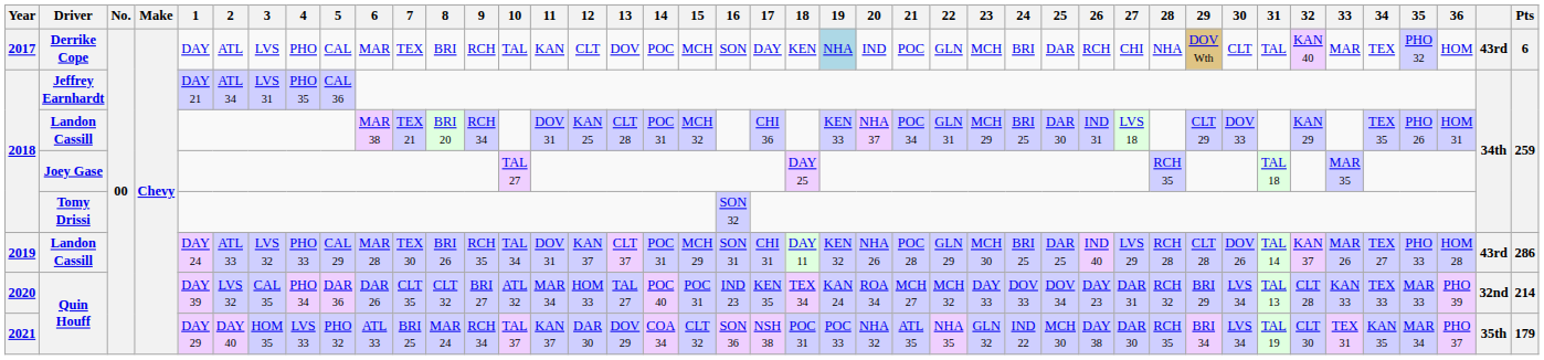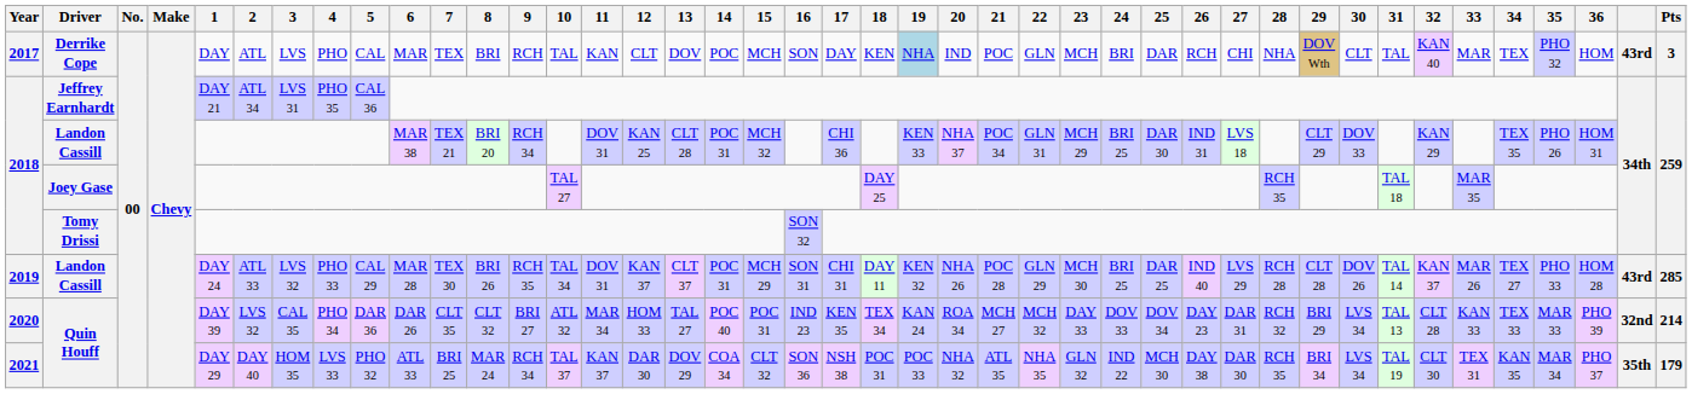 <table class="wikitable" style="text-align:center; font-size:75%">
 <tr>
 <th>Year</th>
 <th>Driver</th>
 <th>No.</th>
 <th>Make</th>
 <th>1</th>
 <th>2</th>
 <th>3</th>
 <th>4</th>
 <th>5</th>
 <th>6</th>
 <th>7</th>
 <th>8</th>
 <th>9</th>
 <th>10</th>
 <th>11</th>
 <th>12</th>
 <th>13</th>
 <th>14</th>
 <th>15</th>
 <th>16</th>
 <th>17</th>
 <th>18</th>
 <th>19</th>
 <th>20</th>
 <th>21</th>
 <th>22</th>
 <th>23</th>
 <th>24</th>
 <th>25</th>
 <th>26</th>
 <th>27</th>
 <th>28</th>
 <th>29</th>
 <th>30</th>
 <th>31</th>
 <th>32</th>
 <th>33</th>
 <th>34</th>
 <th>35</th>
 <th>36</th>
 <th></th>
 <th>Pts</th>
 </tr>
 <tr>
 <th><a href='#'>2017</a></th>
 <th><a href='#'>Derrike Cope</a></th>
 <th rowspan="8">00</th>
 <th rowspan="8"><a href='#'>Chevy</a></th>
 <td><a href='#'>DAY</a></td>
 <td><a href='#'>ATL</a></td>
 <td><a href='#'>LVS</a></td>
 <td><a href='#'>PHO</a></td>
 <td><a href='#'>CAL</a></td>
 <td><a href='#'>MAR</a></td>
 <td><a href='#'>TEX</a></td>
 <td><a href='#'>BRI</a></td>
 <td><a href='#'>RCH</a></td>
 <td><a href='#'>TAL</a></td>
 <td><a href='#'>KAN</a></td>
 <td><a href='#'>CLT</a></td>
 <td><a href='#'>DOV</a></td>
 <td><a href='#'>POC</a></td>
 <td><a href='#'>MCH</a></td>
 <td><a href='#'>SON</a></td>
 <td><a href='#'>DAY</a></td>
 <td><a href='#'>KEN</a></td>
 <td style="background: lightblue;"><a href='#'>NHA</a></td>
 <td><a href='#'>IND</a></td>
 <td><a href='#'>POC</a></td>
 <td><a href='#'>GLN</a></td>
 <td><a href='#'>MCH</a></td>
 <td><a href='#'>BRI</a></td>
 <td><a href='#'>DAR</a></td>
 <td><a href='#'>RCH</a></td>
 <td><a href='#'>CHI</a></td>
 <td><a href='#'>NHA</a></td>
 <td style="background:#DFC484;"><a href='#'>DOV</a> <br><small>Wth</small></td>
 <td><a href='#'>CLT</a></td>
 <td><a href='#'>TAL</a></td>
 <td style="background:#EFCFFF;"><a href='#'>KAN</a> <br><small>40</small></td>
 <td><a href='#'>MAR</a></td>
 <td><a href='#'>TEX</a></td>
 <td style="background:#CFCFFF;"><a href='#'>PHO</a> <br><small>32</small></td>
 <td><a href='#'>HOM</a></td>
 <th>43rd</th>
-<th>6</th>
+<th>3</th>
 </tr>
 <tr>
 <th rowspan="4"><a href='#'>2018</a></th>
 <th><a href='#'>Jeffrey Earnhardt</a></th>
 <td style="background:#CFCFFF;"><a href='#'>DAY</a> <br><small>21</small></td>
 <td style="background:#CFCFFF;"><a href='#'>ATL</a><br><small>34</small></td>
 <td style="background:#CFCFFF;"><a href='#'>LVS</a><br><small>31</small></td>
 <td style="background:#CFCFFF;"><a href='#'>PHO</a><br><small>35</small></td>
 <td style="background:#CFCFFF;"><a href='#'>CAL</a><br><small>36</small></td>
 <td colspan=31></td>
 <th rowspan="4">34th</th>
 <th rowspan="4">259</th>
 </tr>
 <tr>
 <th><a href='#'>Landon Cassill</a></th>
 <td colspan=5></td>
 <td style="background:#EFCFFF;"><a href='#'>MAR</a><br><small>38</small></td>
 <td style="background:#CFCFFF;"><a href='#'>TEX</a><br><small>21</small></td>
 <td style="background:#DFFFDF;"><a href='#'>BRI</a><br><small>20</small></td>
 <td style="background:#CFCFFF;"><a href='#'>RCH</a><br><small>34</small></td>
 <td></td>
 <td style="background:#CFCFFF;"><a href='#'>DOV</a><br><small>31</small></td>
 <td style="background:#CFCFFF;"><a href='#'>KAN</a><br><small>25</small></td>
 <td style="background:#CFCFFF;"><a href='#'>CLT</a><br><small>28</small></td>
 <td style="background:#CFCFFF;"><a href='#'>POC</a><br><small>31</small></td>
 <td style="background:#CFCFFF;"><a href='#'>MCH</a><br><small>32</small></td>
 <td></td>
 <td style="background:#CFCFFF;"><a href='#'>CHI</a><br><small>36</small></td>
 <td></td>
 <td style="background:#CFCFFF;"><a href='#'>KEN</a><br><small>33</small></td>
 <td style="background:#EFCFFF;"><a href='#'>NHA</a><br><small>37</small></td>
 <td style="background:#CFCFFF;"><a href='#'>POC</a><br><small>34</small></td>
 <td style="background:#CFCFFF;"><a href='#'>GLN</a><br><small>31</small></td>
 <td style="background:#CFCFFF;"><a href='#'>MCH</a><br><small>29</small></td>
 <td style="background:#CFCFFF;"><a href='#'>BRI</a><br><small>25</small></td>
 <td style="background:#CFCFFF;"><a href='#'>DAR</a><br><small>30</small></td>
 <td style="background:#CFCFFF;"><a href='#'>IND</a><br><small>31</small></td>
 <td style="background:#DFFFDF;"><a href='#'>LVS</a><br><small>18</small></td>
 <td></td>
 <td style="background:#CFCFFF;"><a href='#'>CLT</a><br><small>29</small></td>
 <td style="background:#CFCFFF;"><a href='#'>DOV</a><br><small>33</small></td>
 <td></td>
 <td style="background:#CFCFFF;"><a href='#'>KAN</a><br><small>29</small></td>
 <td></td>
 <td style="background:#CFCFFF;"><a href='#'>TEX</a><br><small>35</small></td>
 <td style="background:#CFCFFF;"><a href='#'>PHO</a><br><small>26</small></td>
 <td style="background:#CFCFFF;"><a href='#'>HOM</a><br><small>31</small></td>
 </tr>
 <tr>
 <th><a href='#'>Joey Gase</a></th>
 <td colspan=9></td>
 <td style="background:#EFCFFF;"><a href='#'>TAL</a><br><small>27</small></td>
 <td colspan=7></td>
 <td style="background:#EFCFFF;"><a href='#'>DAY</a><br><small>25</small></td>
 <td colspan=9></td>
 <td style="background:#CFCFFF;"><a href='#'>RCH</a><br><small>35</small></td>
 <td colspan=2></td>
 <td style="background:#DFFFDF;"><a href='#'>TAL</a><br><small>18</small></td>
 <td></td>
 <td style="background:#CFCFFF;"><a href='#'>MAR</a><br><small>35</small></td>
 <td colspan=3></td>
 </tr>
 <tr>
 <th><a href='#'>Tomy Drissi</a></th>
 <td colspan=15></td>
 <td style="background:#CFCFFF;"><a href='#'>SON</a><br><small>32</small></td>
 <td colspan=20></td>
 </tr>
 <tr>
 <th><a href='#'>2019</a></th>
 <th><a href='#'>Landon Cassill</a></th>
 <td style="background:#EFCFFF;"><a href='#'>DAY</a><br><small>24</small></td>
 <td style="background:#CFCFFF;"><a href='#'>ATL</a><br><small>33</small></td>
 <td style="background:#CFCFFF;"><a href='#'>LVS</a><br><small>32</small></td>
 <td style="background:#CFCFFF;"><a href='#'>PHO</a><br><small>33</small></td>
 <td style="background:#CFCFFF;"><a href='#'>CAL</a><br><small>29</small></td>
 <td style="background:#CFCFFF;"><a href='#'>MAR</a><br><small>28</small></td>
 <td style="background:#CFCFFF;"><a href='#'>TEX</a><br><small>30</small></td>
 <td style="background:#CFCFFF;"><a href='#'>BRI</a><br><small>26</small></td>
 <td Style="background:#CFCFFF;"><a href='#'>RCH</a><br><small>35</small></td>
 <td style="background:#CFCFFF;"><a href='#'>TAL</a><br><small>34</small></td>
 <td style="background:#CFCFFF;"><a href='#'>DOV</a><br><small>31</small></td>
 <td style="background:#CFCFFF;"><a href='#'>KAN</a><br><small>37</small></td>
 <td style="background:#EFCFFF;"><a href='#'>CLT</a><br><small>37</small></td>
 <td style="background:#CFCFFF;"><a href='#'>POC</a><br><small>31</small></td>
 <td style="background:#CFCFFF;"><a href='#'>MCH</a><br><small>29</small></td>
 <td style="background:#CFCFFF;"><a href='#'>SON</a><br><small>31</small></td>
 <td style="background:#CFCFFF;"><a href='#'>CHI</a><br><small>31</small></td>
 <td style="background:#DFFFDF;"><a href='#'>DAY</a><br><small>11</small></td>
 <td style="background:#CFCFFF;"><a href='#'>KEN</a><br><small>32</small></td>
 <td style="background:#CFCFFF;"><a href='#'>NHA</a><br><small>26</small></td>
 <td style="background:#CFCFFF;"><a href='#'>POC</a><br><small>28</small></td>
 <td style="background:#CFCFFF;"><a href='#'>GLN</a><br><small>29</small></td>
 <td style="background:#CFCFFF;"><a href='#'>MCH</a><br><small>30</small></td>
 <td style="background:#CFCFFF;"><a href='#'>BRI</a><br><small>25</small></td>
 <td style="background:#CFCFFF;"><a href='#'>DAR</a><br><small>25</small></td>
 <td style="background:#EFCFFF;"><a href='#'>IND</a><br><small>40</small></td>
 <td style="background:#CFCFFF;"><a href='#'>LVS</a><br><small>29</small></td>
 <td style="background:#CFCFFF;"><a href='#'>RCH</a><br><small>28</small></td>
 <td style="background:#CFCFFF;"><a href='#'>CLT</a><br><small>28</small></td>
 <td style="background:#CFCFFF;"><a href='#'>DOV</a><br><small>26</small></td>
 <td style="background:#DFFFDF;"><a href='#'>TAL</a><br><small>14</small></td>
 <td style="background:#EFCFFF;"><a href='#'>KAN</a><br><small>37</small></td>
 <td style="background:#CFCFFF;"><a href='#'>MAR</a><br><small>26</small></td>
 <td style="background:#CFCFFF;"><a href='#'>TEX</a><br><small>27</small></td>
 <td style="background:#CFCFFF;"><a href='#'>PHO</a><br><small>33</small></td>
 <td style="background:#CFCFFF;"><a href='#'>HOM</a><br><small>28</small></td>
 <th>43rd</th>
-<th>286</th>
+<th>285</th>
 </tr>
 <tr>
 <th><a href='#'>2020</a></th>
 <th rowspan="2"><a href='#'>Quin Houff</a></th>
 <td style="background:#EFCFFF;"><a href='#'>DAY</a><br><small>39</small></td>
 <td style="background:#CFCFFF;"><a href='#'>LVS</a><br><small>32</small></td>
 <td style="background:#CFCFFF;"><a href='#'>CAL</a><br><small>35</small></td>
 <td style="background:#EFCFFF;"><a href='#'>PHO</a><br><small>34</small></td>
 <td style="background:#EFCFFF;"><a href='#'>DAR</a><br><small>36</small></td>
 <td style="background:#CFCFFF;"><a href='#'>DAR</a><br><small>26</small></td>
 <td style="background:#CFCFFF;"><a href='#'>CLT</a><br><small>35</small></td>
 <td style="background:#CFCFFF;"><a href='#'>CLT</a><br><small>32</small></td>
 <td style="background:#CFCFFF;"><a href='#'>BRI</a><br><small>27</small></td>
 <td style="background:#CFCFFF;"><a href='#'>ATL</a><br><small>32</small></td>
 <td style="background:#CFCFFF;"><a href='#'>MAR</a><br><small>34</small></td>
 <td style="background:#CFCFFF;"><a href='#'>HOM</a><br><small>33</small></td>
 <td style="background:#CFCFFF;"><a href='#'>TAL</a><br><small>27</small></td>
 <td style="background:#EFCFFF;"><a href='#'>POC</a><br><small>40</small></td>
 <td style="background:#CFCFFF;"><a href='#'>POC</a><br><small>31</small></td>
 <td style="background:#CFCFFF;"><a href='#'>IND</a><br><small>23</small></td>
 <td style="background:#CFCFFF;"><a href='#'>KEN</a><br><small>35</small></td>
 <td style="background:#EFCFFF;"><a href='#'>TEX</a><br><small>34</small></td>
 <td style="background:#CFCFFF;"><a href='#'>KAN</a><br><small>24</small></td>
 <td style="background:#CFCFFF;"><a href='#'>ROA</a><br><small>34</small></td>
 <td style="background:#CFCFFF;"><a href='#'>MCH</a><br><small>27</small></td>
 <td style="background:#CFCFFF;"><a href='#'>MCH</a><br><small>32</small></td>
 <td style="background:#CFCFFF;"><a href='#'>DAY</a><br><small>33</small></td>
 <td style="background:#CFCFFF;"><a href='#'>DOV</a><br><small>33</small></td>
 <td style="background:#CFCFFF;"><a href='#'>DOV</a><br><small>34</small></td>
 <td style="background:#CFCFFF;"><a href='#'>DAY</a><br><small>23</small></td>
 <td style="background:#CFCFFF;"><a href='#'>DAR</a><br><small>31</small></td>
 <td style="background:#CFCFFF;"><a href='#'>RCH</a><br><small>32</small></td>
 <td style="background:#CFCFFF;"><a href='#'>BRI</a><br><small>29</small></td>
 <td style="background:#CFCFFF;"><a href='#'>LVS</a><br><small>34</small></td>
 <td style="background:#DFFFDF;"><a href='#'>TAL</a><br><small>13</small></td>
 <td style="background:#CFCFFF;"><a href='#'>CLT</a><br><small>28</small></td>
 <td style="background:#CFCFFF;"><a href='#'>KAN</a><br><small>33</small></td>
 <td style="background:#CFCFFF;"><a href='#'>TEX</a><br><small>33</small></td>
 <td style="background:#CFCFFF;"><a href='#'>MAR</a><br><small>33</small></td>
 <td style="background:#EFCFFF;"><a href='#'>PHO</a><br><small>39</small></td>
 <th>32nd</th>
 <th>214</th>
 </tr>
 <tr>
 <th><a href='#'>2021</a></th>
 <td style="background:#EFCFFF;"><a href='#'>DAY</a><br><small>29</small></td>
 <td style="background:#EFCFFF;"><a href='#'>DAY</a><br><small>40</small></td>
 <td style="background:#CFCFFF;"><a href='#'>HOM</a><br><small>35</small></td>
 <td style="background:#CFCFFF;"><a href='#'>LVS</a><br><small>33</small></td>
 <td style="background:#CFCFFF;"><a href='#'>PHO</a><br><small>32</small></td>
 <td style="background:#CFCFFF;"><a href='#'>ATL</a><br><small>33</small></td>
 <td style="background:#CFCFFF;"><a href='#'>BRI</a><br><small>25</small></td>
 <td style="background:#CFCFFF;"><a href='#'>MAR</a><br><small>24</small></td>
 <td style="background:#CFCFFF;"><a href='#'>RCH</a><br><small>34</small></td>
 <td style="background:#EFCFFF;"><a href='#'>TAL</a><br><small>37</small></td>
 <td style="background:#CFCFFF;"><a href='#'>KAN</a><br><small>37</small></td>
 <td style="background:#CFCFFF;"><a href='#'>DAR</a><br><small>30</small></td>
 <td style="background:#CFCFFF;"><a href='#'>DOV</a><br><small>29</small></td>
 <td style="background:#EFCFFF;"><a href='#'>COA</a><br><small>34</small></td>
 <td style="background:#CFCFFF;"><a href='#'>CLT</a><br><small>32</small></td>
 <td style="background:#EFCFFF;"><a href='#'>SON</a><br><small>36</small></td>
 <td style="background:#EFCFFF;"><a href='#'>NSH</a><br><small>38</small></td>
 <td style="background:#CFCFFF;"><a href='#'>POC</a><br><small>31</small></td>
 <td style="background:#CFCFFF;"><a href='#'>POC</a><br><small>33</small></td>
 <td style="background:#CFCFFF;"><a href='#'>NHA</a><br><small>32</small></td>
 <td style="background:#CFCFFF;"><a href='#'>ATL</a><br><small>35</small></td>
 <td style="background:#EFCFFF;"><a href='#'>NHA</a><br><small>35</small></td>
 <td style="background:#CFCFFF;"><a href='#'>GLN</a><br><small>32</small></td>
 <td style="background:#CFCFFF;"><a href='#'>IND</a><br><small>22</small></td>
 <td style="background:#CFCFFF;"><a href='#'>MCH</a><br><small>30</small></td>
 <td style="background:#CFCFFF;"><a href='#'>DAY</a><br><small>38</small></td>
 <td style="background:#CFCFFF;"><a href='#'>DAR</a><br><small>30</small></td>
 <td style="background:#CFCFFF;"><a href='#'>RCH</a><br><small>35</small></td>
 <td style="background:#EFCFFF;"><a href='#'>BRI</a><br><small>34</small></td>
 <td style="background:#CFCFFF;"><a href='#'>LVS</a><br><small>34</small></td>
 <td style="background:#DFFFDF;"><a href='#'>TAL</a><br><small>19</small></td>
 <td style="background:#CFCFFF;"><a href='#'>CLT</a><br><small>30</small></td>
 <td style="background:#EFCFFF;"><a href='#'>TEX</a><br><small>31</small></td>
 <td style="background:#CFCFFF;"><a href='#'>KAN</a><br><small>35</small></td>
 <td style="background:#CFCFFF;"><a href='#'>MAR</a><br><small>34</small></td>
 <td style="background:#EFCFFF;"><a href='#'>PHO</a><br><small>37</small></td>
 <th>35th</th>
 <th>179</th>
 </tr>
 </table>
